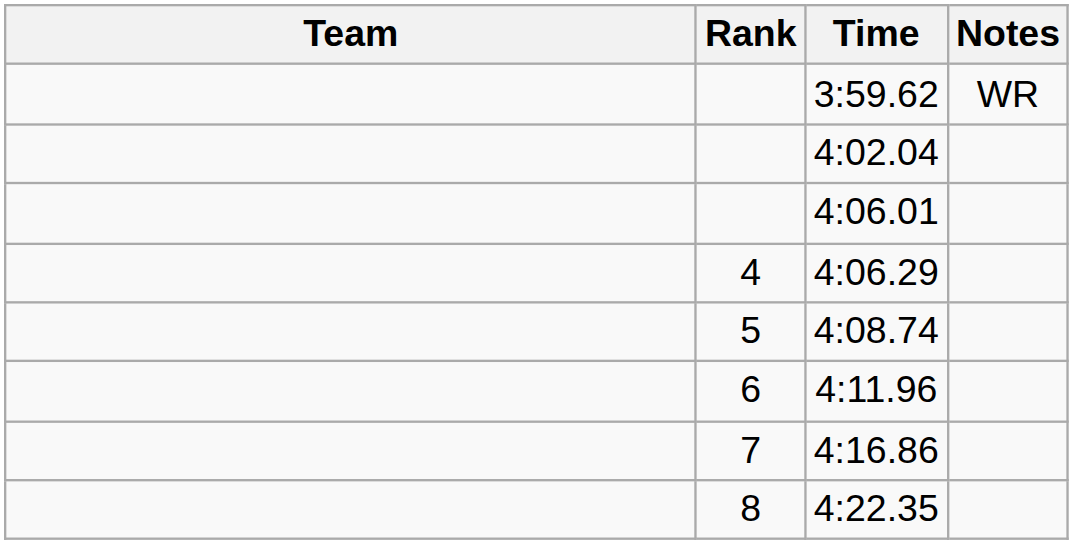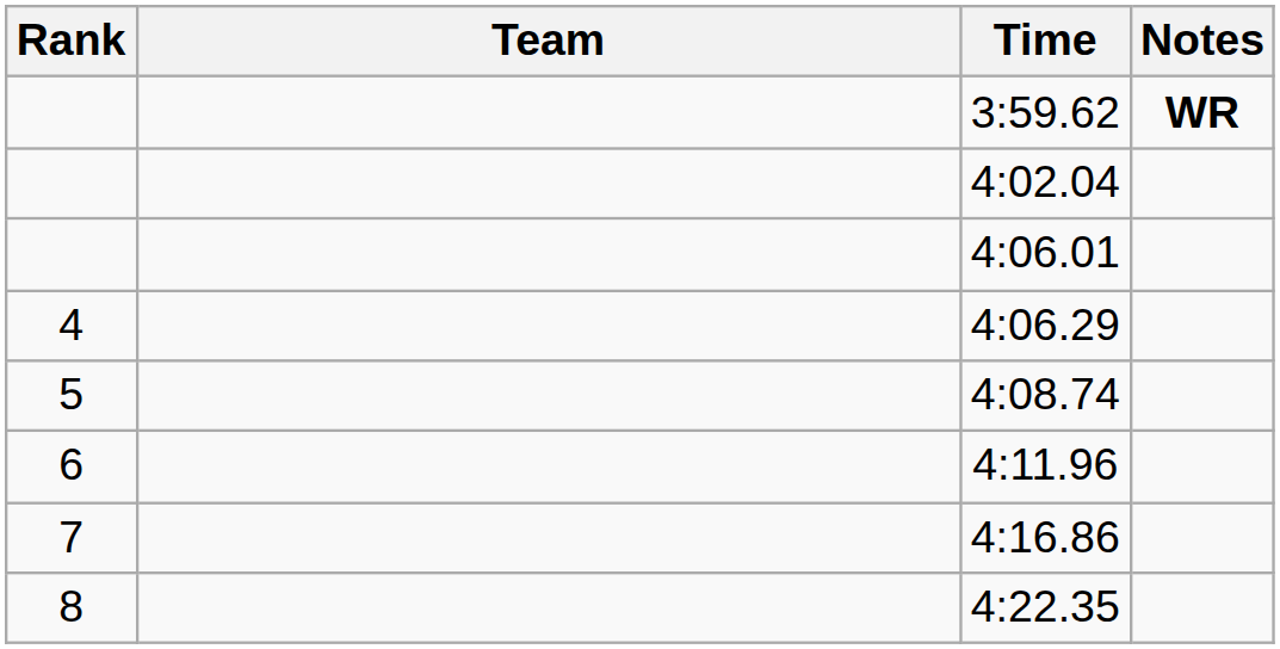 <table class="wikitable" style="text-align:center">
 <tr>
+<th>Rank</th>
 <th Style="width:18em">Team</th>
-<th>Rank</th>
 <th>Time</th>
 <th>Notes</th>
 </tr>
 <tr>
+<td></td>
 <td style="text-align:left"></td>
-<td></td>
 <td>3:59.62</td>
-<td>WR</td>
+<td><strong>WR</strong></td>
 </tr>
 <tr>
+<td></td>
 <td style="text-align:left"></td>
-<td></td>
 <td>4:02.04</td>
 <td></td>
 </tr>
 <tr>
+<td></td>
 <td style="text-align:left"></td>
-<td></td>
 <td>4:06.01</td>
 <td></td>
 </tr>
 <tr>
+<td>4</td>
 <td style="text-align:left"></td>
-<td>4</td>
 <td>4:06.29</td>
 <td></td>
 </tr>
 <tr>
+<td>5</td>
 <td style="text-align:left"></td>
-<td>5</td>
 <td>4:08.74</td>
 <td></td>
 </tr>
 <tr>
+<td>6</td>
 <td style="text-align:left"></td>
-<td>6</td>
 <td>4:11.96</td>
 <td></td>
 </tr>
 <tr>
+<td>7</td>
 <td style="text-align:left"></td>
-<td>7</td>
 <td>4:16.86</td>
 <td></td>
 </tr>
 <tr>
+<td>8</td>
 <td style="text-align:left"></td>
-<td>8</td>
 <td>4:22.35</td>
 <td></td>
 </tr>
 </table>
